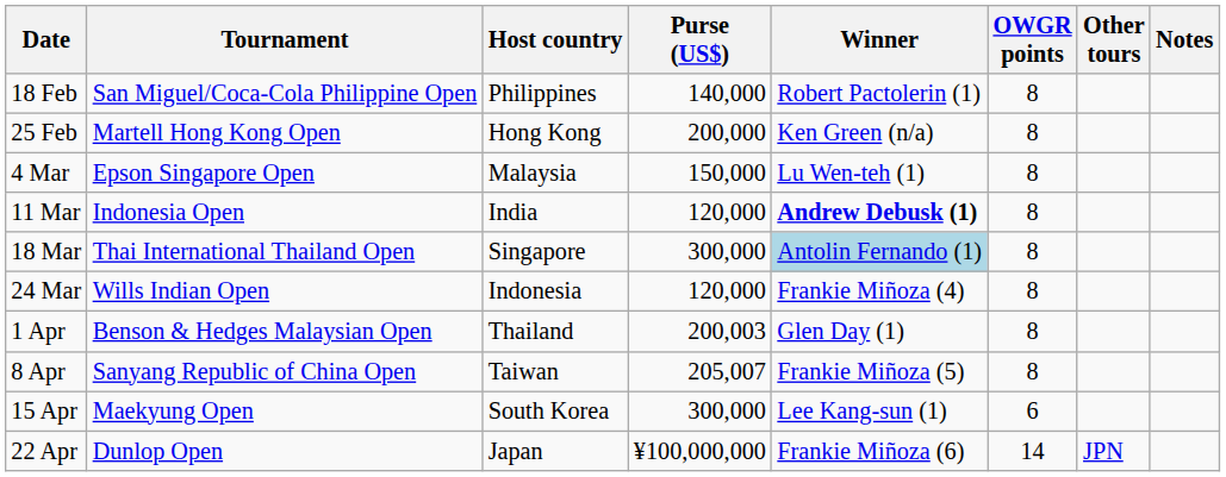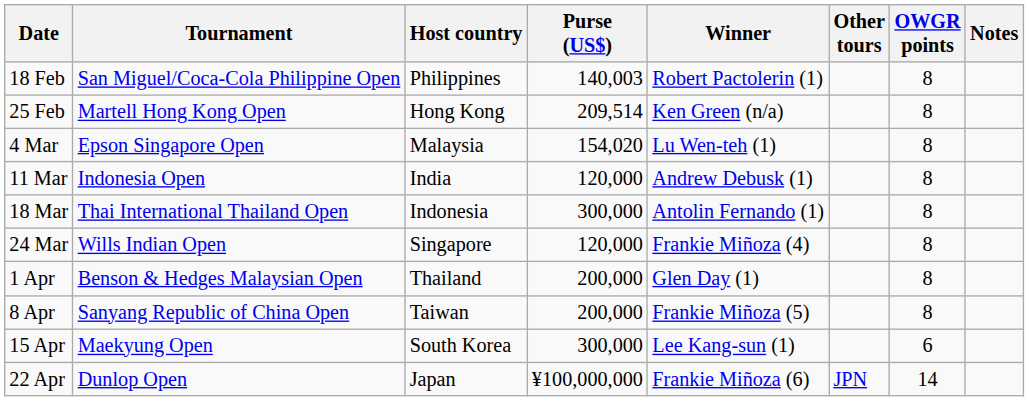 <table class="wikitable" style="font-size:95%">
 <tr>
 <th>Date</th>
 <th>Tournament</th>
 <th>Host country</th>
 <th>Purse<br>(<a href='#'>US$</a>)</th>
 <th>Winner</th>
+<th>Other<br>tours</th>
 <th><a href='#'>OWGR</a><br>points</th>
-<th>Other<br>tours</th>
 <th>Notes</th>
 </tr>
 <tr>
 <td>18 Feb</td>
 <td><a href='#'>San Miguel/Coca-Cola Philippine Open</a></td>
 <td>Philippines</td>
-<td align=right>140,000</td>
+<td align=right>140,003</td>
 <td> <a href='#'>Robert Pactolerin</a> (1)</td>
+<td></td>
 <td align=center>8</td>
-<td></td>
 <td></td>
 </tr>
 <tr>
 <td>25 Feb</td>
 <td><a href='#'>Martell Hong Kong Open</a></td>
 <td>Hong Kong</td>
-<td align=right>200,000</td>
+<td align=right>209,514</td>
 <td> <a href='#'>Ken Green</a> (n/a)</td>
+<td></td>
 <td align=center>8</td>
-<td></td>
 <td></td>
 </tr>
 <tr>
 <td>4 Mar</td>
 <td><a href='#'>Epson Singapore Open</a></td>
 <td>Malaysia</td>
-<td align=right>150,000</td>
+<td align=right>154,020</td>
 <td> <a href='#'>Lu Wen-teh</a> (1)</td>
+<td></td>
 <td align=center>8</td>
-<td></td>
 <td></td>
 </tr>
 <tr>
 <td>11 Mar</td>
 <td><a href='#'>Indonesia Open</a></td>
 <td>India</td>
 <td align=right>120,000</td>
-<td><strong> <a href='#'>Andrew Debusk</a> (1)</strong></td>
+<td> <a href='#'>Andrew Debusk</a> (1)</td>
+<td></td>
 <td align=center>8</td>
-<td></td>
 <td></td>
 </tr>
 <tr>
 <td>18 Mar</td>
 <td><a href='#'>Thai International Thailand Open</a></td>
-<td>Singapore</td>
+<td>Indonesia</td>
 <td align=right>300,000</td>
-<td style="background: lightblue;"> <a href='#'>Antolin Fernando</a> (1)</td>
+<td> <a href='#'>Antolin Fernando</a> (1)</td>
+<td></td>
 <td align=center>8</td>
-<td></td>
 <td></td>
 </tr>
 <tr>
 <td>24 Mar</td>
 <td><a href='#'>Wills Indian Open</a></td>
-<td>Indonesia</td>
+<td>Singapore</td>
 <td align=right>120,000</td>
 <td> <a href='#'>Frankie Miñoza</a> (4)</td>
+<td></td>
 <td align=center>8</td>
-<td></td>
 <td></td>
 </tr>
 <tr>
 <td>1 Apr</td>
 <td><a href='#'>Benson & Hedges Malaysian Open</a></td>
 <td>Thailand</td>
-<td align=right>200,003</td>
+<td align=right>200,000</td>
 <td> <a href='#'>Glen Day</a> (1)</td>
+<td></td>
 <td align=center>8</td>
-<td></td>
 <td></td>
 </tr>
 <tr>
 <td>8 Apr</td>
 <td><a href='#'>Sanyang Republic of China Open</a></td>
 <td>Taiwan</td>
-<td align=right>205,007</td>
+<td align=right>200,000</td>
 <td> <a href='#'>Frankie Miñoza</a> (5)</td>
+<td></td>
 <td align=center>8</td>
-<td></td>
 <td></td>
 </tr>
 <tr>
 <td>15 Apr</td>
 <td><a href='#'>Maekyung Open</a></td>
 <td>South Korea</td>
 <td align=right>300,000</td>
 <td> <a href='#'>Lee Kang-sun</a> (1)</td>
+<td></td>
 <td align=center>6</td>
-<td></td>
 <td></td>
 </tr>
 <tr>
 <td>22 Apr</td>
 <td><a href='#'>Dunlop Open</a></td>
 <td>Japan</td>
 <td align=right>¥100,000,000</td>
 <td> <a href='#'>Frankie Miñoza</a> (6)</td>
+<td><a href='#'>JPN</a></td>
 <td align=center>14</td>
-<td><a href='#'>JPN</a></td>
 <td></td>
 </tr>
 </table>
